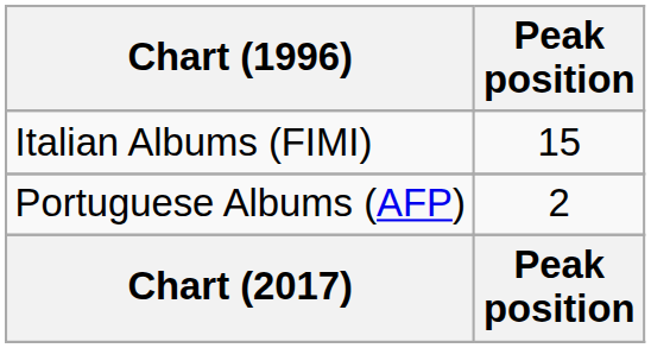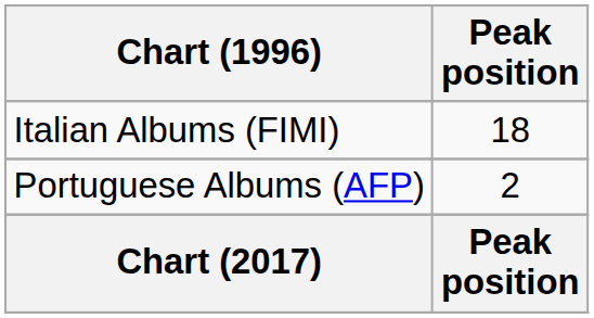 <table class="wikitable sortable">
 <tr>
 <th>Chart (1996)</th>
 <th align="center">Peak<br>position</th>
 </tr>
 <tr>
 </tr>
 <tr>
 </tr>
 <tr>
 </tr>
 <tr>
 </tr>
 <tr>
 </tr>
 <tr>
 </tr>
 <tr>
 </tr>
 <tr>
 </tr>
 <tr>
 </tr>
 <tr>
 <td>Italian Albums (FIMI)</td>
-<td align="center">15</td>
+<td align="center">18</td>
 </tr>
 <tr>
 </tr>
 <tr>
 </tr>
 <tr>
 </tr>
 <tr>
 <td>Portuguese Albums (<a href='#'>AFP</a>)</td>
 <td style="text-align:center;">2</td>
 </tr>
 <tr>
 </tr>
 <tr>
 </tr>
 <tr>
 </tr>
 <tr>
 </tr>
 <tr>
 </tr>
 <tr>
 <th>Chart (2017)</th>
 <th align="center">Peak<br>position</th>
 </tr>
 <tr>
 </tr>
 <tr>
 </tr>
 <tr>
 </tr>
 </table>
